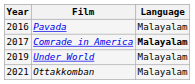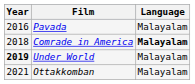 <table class="wikitable sortable" style="background:#f5f5f5;">
 <tr style="background:#B0C4DE;">
 <th>Year</th>
 <th>Film</th>
 <th>Language</th>
 </tr>
 <tr>
 <td>2016</td>
 <td><em><a href='#'>Pavada</a></em></td>
 <td>Malayalam</td>
 </tr>
 <tr>
-<td>2017</td>
+<td>2018</td>
 <td><em><a href='#'>Comrade in America</a></em></td>
 <td><strong>Malayalam</strong></td>
 </tr>
 <tr>
-<td>2019</td>
+<td><strong>2019</strong></td>
 <td><em><a href='#'>Under World</a></em></td>
 <td>Malayalam</td>
 </tr>
 <tr>
 <td>2021</td>
 <td><em>Ottakkomban</em></td>
 <td>Malayalam</td>
 </tr>
 </table>
